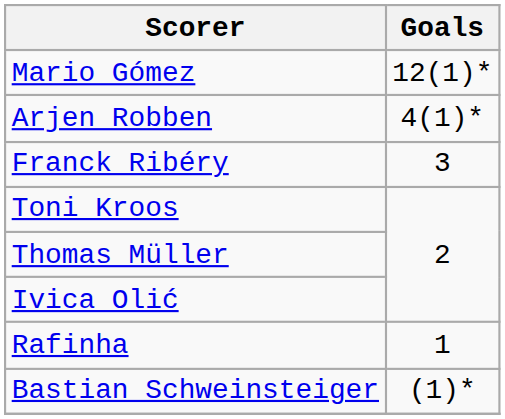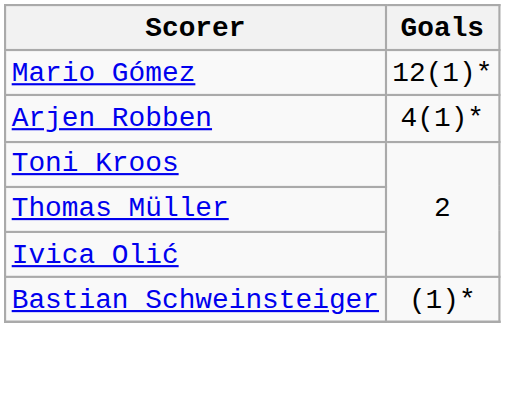 <table class="wikitable">
 <tr>
 <th>Scorer</th>
 <th>Goals</th>
 </tr>
 <tr>
 <td> <a href='#'>Mario Gómez</a></td>
 <td align=center>12(1)*</td>
 </tr>
 <tr>
 <td> <a href='#'>Arjen Robben</a></td>
 <td align=center>4(1)*</td>
 </tr>
 <tr>
-<td> <a href='#'>Franck Ribéry</a></td>
-<td align=center>3</td>
-</tr>
-<tr>
 <td> <a href='#'>Toni Kroos</a></td>
 <td rowspan="3" align=center>2</td>
 </tr>
 <tr>
 <td> <a href='#'>Thomas Müller</a></td>
 </tr>
 <tr>
 <td> <a href='#'>Ivica Olić</a></td>
 </tr>
 <tr>
-<td> <a href='#'>Rafinha</a></td>
-<td align=center>1</td>
-</tr>
-<tr>
 <td> <a href='#'>Bastian Schweinsteiger</a></td>
 <td align=center>(1)*</td>
 </tr>
 <tr>
 </tr>
 </table>
